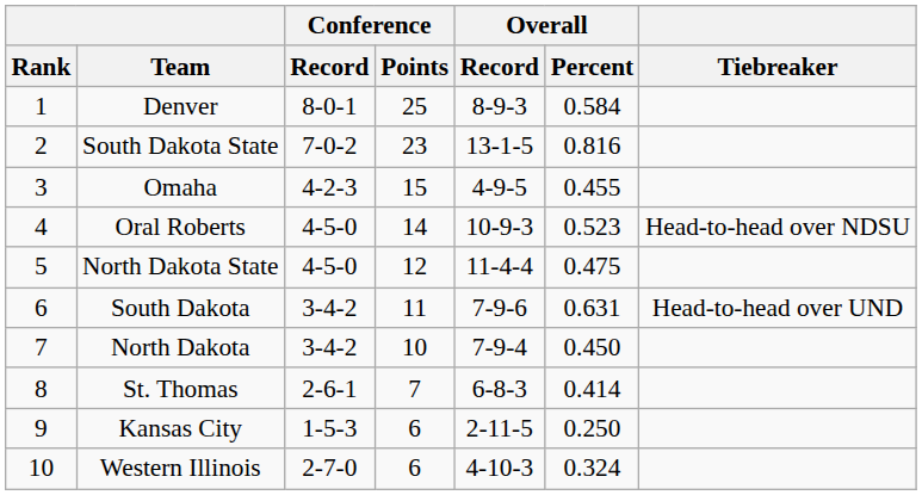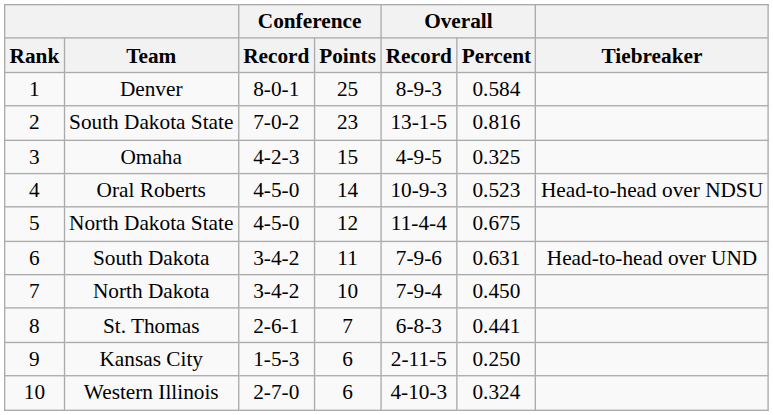 <table class="wikitable sortable" style="text-align:center">
 <tr>
 <th colspan="2"></th>
 <th colspan="2">Conference</th>
 <th colspan="2">Overall</th>
 <th></th>
 </tr>
 <tr>
 <th>Rank</th>
 <th>Team</th>
 <th>Record</th>
 <th>Points</th>
 <th>Record</th>
 <th>Percent</th>
 <th>Tiebreaker</th>
 </tr>
 <tr>
 <td>1</td>
 <td>Denver</td>
 <td>8-0-1</td>
 <td>25</td>
 <td>8-9-3</td>
 <td>0.584</td>
 <td></td>
 </tr>
 <tr>
 <td>2</td>
 <td>South Dakota State</td>
 <td>7-0-2</td>
 <td>23</td>
 <td>13-1-5</td>
 <td>0.816</td>
 <td></td>
 </tr>
 <tr>
 <td>3</td>
 <td>Omaha</td>
 <td>4-2-3</td>
 <td>15</td>
 <td>4-9-5</td>
-<td>0.455</td>
+<td>0.325</td>
 <td></td>
 </tr>
 <tr>
 <td>4</td>
 <td>Oral Roberts</td>
 <td>4-5-0</td>
 <td>14</td>
 <td>10-9-3</td>
 <td>0.523</td>
 <td>Head-to-head over NDSU</td>
 </tr>
 <tr>
 <td>5</td>
 <td>North Dakota State</td>
 <td>4-5-0</td>
 <td>12</td>
 <td>11-4-4</td>
-<td>0.475</td>
+<td>0.675</td>
 <td></td>
 </tr>
 <tr>
 <td>6</td>
 <td>South Dakota</td>
 <td>3-4-2</td>
 <td>11</td>
 <td>7-9-6</td>
 <td>0.631</td>
 <td>Head-to-head over UND</td>
 </tr>
 <tr>
 <td>7</td>
 <td>North Dakota</td>
 <td>3-4-2</td>
 <td>10</td>
 <td>7-9-4</td>
 <td>0.450</td>
 <td></td>
 </tr>
 <tr>
 <td>8</td>
 <td>St. Thomas</td>
 <td>2-6-1</td>
 <td>7</td>
 <td>6-8-3</td>
-<td>0.414</td>
+<td>0.441</td>
 <td></td>
 </tr>
 <tr>
 <td>9</td>
 <td>Kansas City</td>
 <td>1-5-3</td>
 <td>6</td>
 <td>2-11-5</td>
 <td>0.250</td>
 <td></td>
 </tr>
 <tr>
 <td>10</td>
 <td>Western Illinois</td>
 <td>2-7-0</td>
 <td>6</td>
 <td>4-10-3</td>
 <td>0.324</td>
 <td></td>
 </tr>
 </table>
